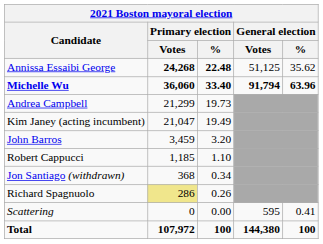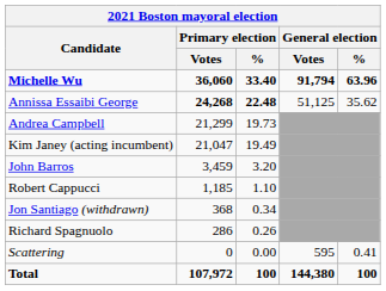 <table class=wikitable>
 <tr>
 <th colspan=5><a href='#'>2021 Boston mayoral election</a></th>
 </tr>
 <tr>
 <th colspan=1 rowspan=2>Candidate</th>
 <th colspan=2><strong>Primary election</strong></th>
 <th colspan=2><strong>General election</strong></th>
 </tr>
 <tr>
 <th>Votes</th>
 <th>%</th>
 <th>Votes</th>
 <th>%</th>
 </tr>
 <tr>
+<td><strong><a href='#'>Michelle Wu</a></strong></td>
+<td align="right"><strong>36,060</strong></td>
+<td align="right"><strong>33.40</strong></td>
+<td align="right"><strong>91,794</strong></td>
+<td align="right"><strong>63.96</strong></td>
+</tr>
+<tr>
 <td><a href='#'>Annissa Essaibi George</a></td>
 <td align="right"><strong>24,268</strong></td>
 <td align="right"><strong>22.48</strong></td>
 <td align="right">51,125</td>
 <td align="right">35.62</td>
-</tr>
-<tr>
-<td><strong><a href='#'>Michelle Wu</a></strong></td>
-<td align="right"><strong>36,060</strong></td>
-<td align="right"><strong>33.40</strong></td>
-<td align="right"><strong>91,794</strong></td>
-<td align="right"><strong>63.96</strong></td>
 </tr>
 <tr>
 <td><a href='#'>Andrea Campbell</a></td>
 <td align="right">21,299</td>
 <td align="right">19.73</td>
 <td colspan=2 bgcolor=darkgray> </td>
 </tr>
 <tr>
 <td>Kim Janey (acting incumbent)</td>
 <td align="right">21,047</td>
 <td align="right">19.49</td>
 <td colspan=2 bgcolor=darkgray> </td>
 </tr>
 <tr>
 <td><a href='#'>John Barros</a></td>
 <td align="right">3,459</td>
 <td align="right">3.20</td>
 <td colspan=2 bgcolor=darkgray> </td>
 </tr>
 <tr>
 <td>Robert Cappucci</td>
 <td align="right">1,185</td>
 <td align="right">1.10</td>
 <td colspan=2 bgcolor=darkgray> </td>
 </tr>
 <tr>
 <td><a href='#'>Jon Santiago</a> <em>(withdrawn)</em></td>
 <td align="right">368</td>
 <td align="right">0.34</td>
 <td colspan=2 bgcolor=darkgray> </td>
 </tr>
 <tr>
 <td>Richard Spagnuolo</td>
-<td align="right" style="background: khaki;">286</td>
+<td align="right">286</td>
 <td align="right">0.26</td>
 <td colspan=2 bgcolor=darkgray> </td>
 </tr>
 <tr>
 <td><em>Scattering</em></td>
 <td align="right">0</td>
 <td align="right">0.00</td>
 <td align="right">595</td>
 <td align="right">0.41</td>
 </tr>
 <tr>
 <td><strong>Total</strong></td>
 <td align="right"><strong>107,972</strong></td>
 <td align="right"><strong>100</strong></td>
 <td align="right"><strong>144,380</strong></td>
 <td align="right"><strong>100</strong></td>
 </tr>
 </table>
